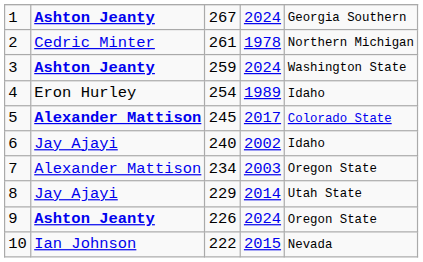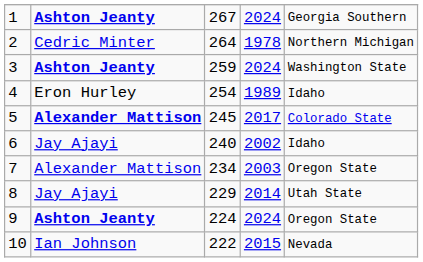 <table class="wikitable">
 <tr>
 </tr>
 <tr>
 <td>1</td>
 <td><strong><a href='#'>Ashton Jeanty</a></strong></td>
 <td>267</td>
 <td><a href='#'>2024</a></td>
 <td style="font-size:80%;">Georgia Southern</td>
 </tr>
 <tr>
 <td>2</td>
 <td><a href='#'>Cedric Minter</a></td>
-<td>261</td>
+<td>264</td>
 <td><a href='#'>1978</a></td>
 <td style="font-size:80%;">Northern Michigan</td>
 </tr>
 <tr>
 <td>3</td>
 <td><strong><a href='#'>Ashton Jeanty</a></strong></td>
 <td>259</td>
 <td><a href='#'>2024</a></td>
 <td style="font-size:80%;">Washington State</td>
 </tr>
 <tr>
 <td>4</td>
 <td>Eron Hurley</td>
 <td>254</td>
 <td><a href='#'>1989</a></td>
 <td style="font-size:80%;">Idaho</td>
 </tr>
 <tr>
 <td>5</td>
 <td><strong><a href='#'>Alexander Mattison</a></strong></td>
 <td>245</td>
 <td><a href='#'>2017</a></td>
 <td style="font-size:80%;"><a href='#'>Colorado State</a></td>
 </tr>
 <tr>
 <td>6</td>
 <td><a href='#'>Jay Ajayi</a></td>
 <td>240</td>
 <td><a href='#'>2002</a></td>
 <td style="font-size:80%;">Idaho</td>
 </tr>
 <tr>
 <td>7</td>
 <td><a href='#'>Alexander Mattison</a></td>
 <td>234</td>
 <td><a href='#'>2003</a></td>
 <td style="font-size:80%;">Oregon State</td>
 </tr>
 <tr>
 <td>8</td>
 <td><a href='#'>Jay Ajayi</a></td>
 <td>229</td>
 <td><a href='#'>2014</a></td>
 <td style="font-size:80%;">Utah State</td>
 </tr>
 <tr>
 <td>9</td>
 <td><strong><a href='#'>Ashton Jeanty</a></strong></td>
-<td>226</td>
+<td>224</td>
 <td><a href='#'>2024</a></td>
 <td style="font-size:80%;">Oregon State</td>
 </tr>
 <tr>
 <td>10</td>
 <td><a href='#'>Ian Johnson</a></td>
 <td>222</td>
 <td><a href='#'>2015</a></td>
 <td style="font-size:80%;">Nevada</td>
 </tr>
 </table>
